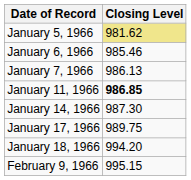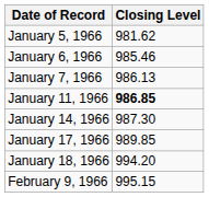 <table class="wikitable">
 <tr>
 <th>Date of Record</th>
 <th>Closing Level</th>
 </tr>
 <tr>
 <td>January 5, 1966</td>
-<td style="background: khaki;">981.62</td>
+<td>981.62</td>
 </tr>
 <tr>
 <td>January 6, 1966</td>
 <td>985.46</td>
 </tr>
 <tr>
 <td>January 7, 1966</td>
 <td>986.13</td>
 </tr>
 <tr>
 <td>January 11, 1966</td>
 <td><strong>986.85</strong></td>
 </tr>
 <tr>
 <td>January 14, 1966</td>
 <td>987.30</td>
 </tr>
 <tr>
 <td>January 17, 1966</td>
-<td>989.75</td>
+<td>989.85</td>
 </tr>
 <tr>
 <td>January 18, 1966</td>
 <td>994.20</td>
 </tr>
 <tr>
 <td>February 9, 1966</td>
 <td>995.15</td>
 </tr>
 </table>
